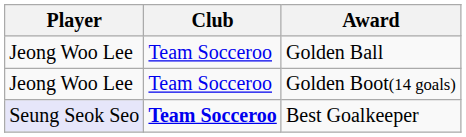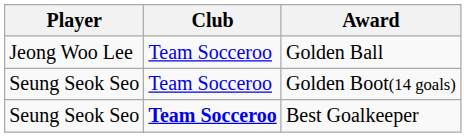 <table class="wikitable" style="text-align:center; float:left; margin-right:1em">
 <tr>
 <th>Player</th>
 <th>Club</th>
 <th>Award</th>
 </tr>
 <tr>
 <td align="left"> Jeong Woo Lee</td>
 <td align="left"><a href='#'>Team Socceroo</a></td>
 <td align="left">Golden Ball</td>
 </tr>
 <tr>
-<td align="left"> Jeong Woo Lee</td>
+<td align="left"> Seung Seok Seo</td>
 <td align="left"><a href='#'>Team Socceroo</a></td>
 <td align="left">Golden Boot<small>(14 goals)</small></td>
 </tr>
 <tr>
-<td align="left" style="background: lavender;"> Seung Seok Seo</td>
+<td align="left"> Seung Seok Seo</td>
 <td align="left"><strong><a href='#'>Team Socceroo</a></strong></td>
 <td align="left">Best Goalkeeper</td>
 </tr>
 </table>
